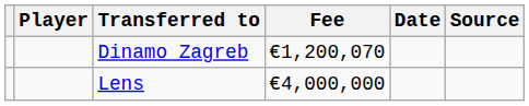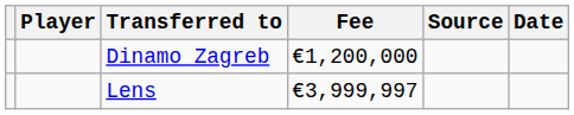 <table class="wikitable plainrowheaders sortable">
 <tr>
 <th></th>
 <th scope="col">Player</th>
 <th>Transferred to</th>
 <th style="width: 65px;">Fee</th>
+<th scope="col">Source</th>
 <th scope="col">Date</th>
-<th scope="col">Source</th>
 </tr>
 <tr>
 <td align=center></td>
 <td></td>
 <td> <a href='#'>Dinamo Zagreb</a></td>
-<td>€1,200,070</td>
+<td>€1,200,000</td>
 <td></td>
 <td></td>
 </tr>
 <tr>
 <td align=center></td>
 <td></td>
 <td> <a href='#'>Lens</a></td>
-<td>€4,000,000</td>
+<td>€3,999,997</td>
 <td></td>
 <td></td>
 </tr>
 </table>
